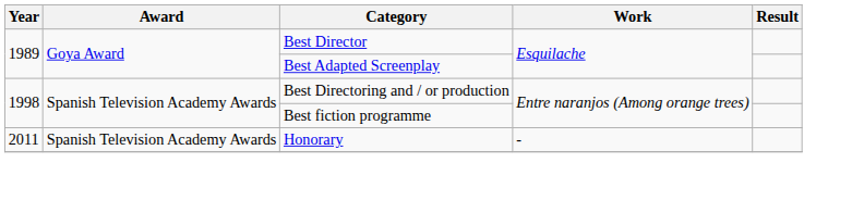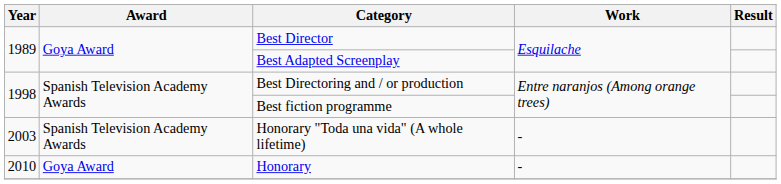 <table class = "wikitable sortable">
 <tr>
 <th>Year</th>
 <th>Award</th>
 <th>Category</th>
 <th>Work</th>
 <th>Result</th>
 </tr>
 <tr>
 <td rowspan="2">1989</td>
 <td rowspan="2"><a href='#'>Goya Award</a></td>
 <td><a href='#'>Best Director</a></td>
 <td rowspan="2"><em><a href='#'>Esquilache</a></em></td>
 <td></td>
 </tr>
 <tr>
 <td><a href='#'>Best Adapted Screenplay</a></td>
 <td></td>
 </tr>
 <tr>
 <td rowspan="2">1998</td>
 <td rowspan="2">Spanish Television Academy Awards</td>
 <td>Best Directoring and / or production</td>
 <td rowspan="2"><em>Entre naranjos (Among orange trees)</em></td>
 <td></td>
 </tr>
 <tr>
 <td>Best fiction programme</td>
 <td></td>
 </tr>
 <tr>
-<td>2011</td>
+<td>2003</td>
 <td>Spanish Television Academy Awards</td>
+<td>Honorary "Toda una vida" (A whole lifetime)</td>
+<td>-</td>
+<td></td>
+</tr>
+<tr>
+<td>2010</td>
+<td><a href='#'>Goya Award</a></td>
 <td><a href='#'>Honorary</a></td>
 <td>-</td>
 <td></td>
 </tr>
 <tr>
 </tr>
 </table>
